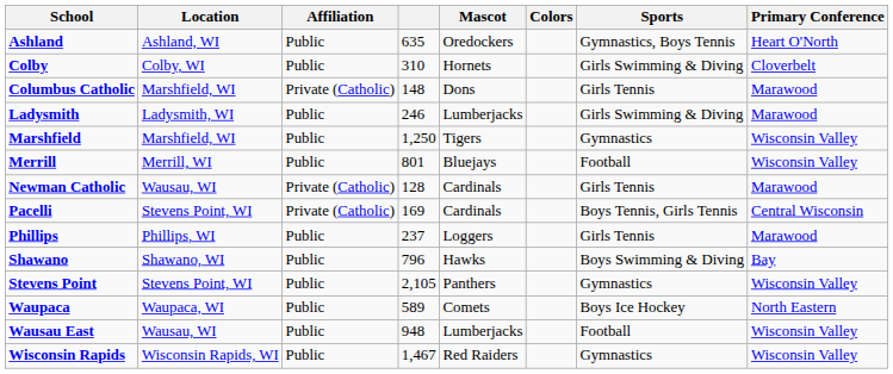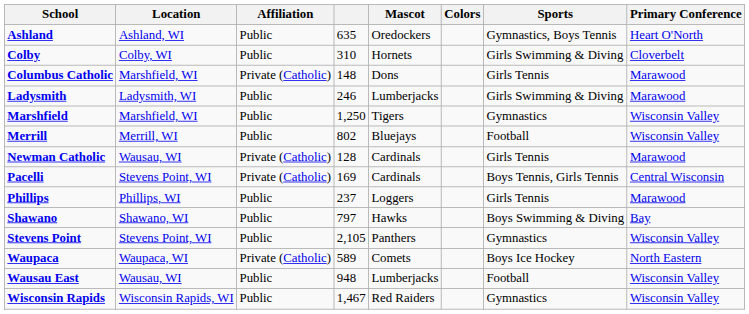 <table class="wikitable sortable">
 <tr>
 <th>School</th>
 <th>Location</th>
 <th>Affiliation</th>
 <th></th>
 <th>Mascot</th>
 <th>Colors</th>
 <th>Sports</th>
 <th>Primary Conference</th>
 </tr>
 <tr>
 <td><a href='#'><strong>Ashland</strong></a></td>
 <td><a href='#'>Ashland, WI</a></td>
 <td>Public</td>
 <td>635</td>
 <td>Oredockers</td>
 <td> </td>
 <td>Gymnastics, Boys Tennis</td>
 <td><a href='#'>Heart O'North</a></td>
 </tr>
 <tr>
 <td><a href='#'><strong>Colby</strong></a></td>
 <td><a href='#'>Colby, WI</a></td>
 <td>Public</td>
 <td>310</td>
 <td>Hornets</td>
 <td> </td>
 <td>Girls Swimming & Diving</td>
 <td><a href='#'>Cloverbelt</a></td>
 </tr>
 <tr>
 <td><a href='#'><strong>Columbus Catholic</strong></a></td>
 <td><a href='#'>Marshfield, WI</a></td>
 <td>Private (<a href='#'>Catholic</a>)</td>
 <td>148</td>
 <td>Dons</td>
 <td> </td>
 <td>Girls Tennis</td>
 <td><a href='#'>Marawood</a></td>
 </tr>
 <tr>
 <td><a href='#'><strong>Ladysmith</strong></a></td>
 <td><a href='#'>Ladysmith, WI</a></td>
 <td>Public</td>
 <td>246</td>
 <td>Lumberjacks</td>
 <td> </td>
 <td>Girls Swimming & Diving</td>
 <td><a href='#'>Marawood</a></td>
 </tr>
 <tr>
 <td><a href='#'><strong>Marshfield</strong></a></td>
 <td><a href='#'>Marshfield, WI</a></td>
 <td>Public</td>
 <td>1,250</td>
 <td>Tigers</td>
 <td> </td>
 <td>Gymnastics</td>
 <td><a href='#'>Wisconsin Valley</a></td>
 </tr>
 <tr>
 <td><a href='#'><strong>Merrill</strong></a></td>
 <td><a href='#'>Merrill, WI</a></td>
 <td>Public</td>
-<td>801</td>
+<td>802</td>
 <td>Bluejays</td>
 <td> </td>
 <td>Football</td>
 <td><a href='#'>Wisconsin Valley</a></td>
 </tr>
 <tr>
 <td><a href='#'><strong>Newman Catholic</strong></a></td>
 <td><a href='#'>Wausau, WI</a></td>
 <td>Private (<a href='#'>Catholic</a>)</td>
 <td>128</td>
 <td>Cardinals</td>
 <td> </td>
 <td>Girls Tennis</td>
 <td><a href='#'>Marawood</a></td>
 </tr>
 <tr>
 <td><a href='#'><strong>Pacelli</strong></a></td>
 <td><a href='#'>Stevens Point, WI</a></td>
 <td>Private (<a href='#'>Catholic</a>)</td>
 <td>169</td>
 <td>Cardinals</td>
 <td> </td>
 <td>Boys Tennis, Girls Tennis</td>
 <td><a href='#'>Central Wisconsin</a></td>
 </tr>
 <tr>
 <td><a href='#'><strong>Phillips</strong></a></td>
 <td><a href='#'>Phillips, WI</a></td>
 <td>Public</td>
 <td>237</td>
 <td>Loggers</td>
 <td> </td>
 <td>Girls Tennis</td>
 <td><a href='#'>Marawood</a></td>
 </tr>
 <tr>
 <td><a href='#'><strong>Shawano</strong></a></td>
 <td><a href='#'>Shawano, WI</a></td>
 <td>Public</td>
-<td>796</td>
+<td>797</td>
 <td>Hawks</td>
 <td> </td>
 <td>Boys Swimming & Diving</td>
 <td><a href='#'>Bay</a></td>
 </tr>
 <tr>
 <td><a href='#'><strong>Stevens Point</strong></a></td>
 <td><a href='#'>Stevens Point, WI</a></td>
 <td>Public</td>
 <td>2,105</td>
 <td>Panthers</td>
 <td> </td>
 <td>Gymnastics</td>
 <td><a href='#'>Wisconsin Valley</a></td>
 </tr>
 <tr>
 <td><a href='#'><strong>Waupaca</strong></a></td>
 <td><a href='#'>Waupaca, WI</a></td>
-<td>Public</td>
+<td>Private (<a href='#'>Catholic</a>)</td>
 <td>589</td>
 <td>Comets</td>
 <td> </td>
 <td>Boys Ice Hockey</td>
 <td><a href='#'>North Eastern</a></td>
 </tr>
 <tr>
 <td><a href='#'><strong>Wausau East</strong></a></td>
 <td><a href='#'>Wausau, WI</a></td>
 <td>Public</td>
 <td>948</td>
 <td>Lumberjacks</td>
 <td> </td>
 <td>Football</td>
 <td><a href='#'>Wisconsin Valley</a></td>
 </tr>
 <tr>
 <td><a href='#'><strong>Wisconsin Rapids</strong></a></td>
 <td><a href='#'>Wisconsin Rapids, WI</a></td>
 <td>Public</td>
 <td>1,467</td>
 <td>Red Raiders</td>
 <td> </td>
 <td>Gymnastics</td>
 <td><a href='#'>Wisconsin Valley</a></td>
 </tr>
 </table>
